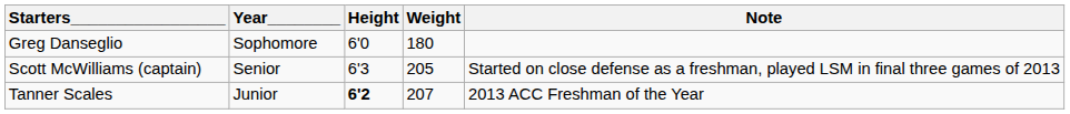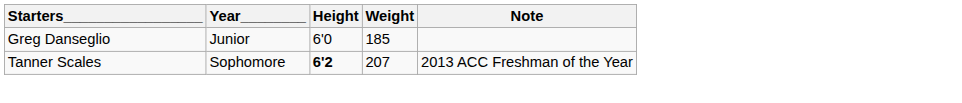 <table class="wikitable">
 <tr>
 <th>Starters_________________</th>
 <th>Year________</th>
 <th>Height</th>
 <th>Weight</th>
 <th>Note</th>
 </tr>
 <tr>
 <td>Greg Danseglio</td>
-<td>Sophomore</td>
+<td>Junior</td>
 <td>6'0</td>
-<td>180</td>
+<td>185</td>
 <td></td>
 </tr>
 <tr>
-<td>Scott McWilliams (captain)</td>
-<td>Senior</td>
-<td>6'3</td>
-<td>205</td>
-<td>Started on close defense as a freshman, played LSM in final three games of 2013</td>
-</tr>
-<tr>
 <td>Tanner Scales</td>
-<td>Junior</td>
+<td>Sophomore</td>
 <td><strong>6'2</strong></td>
 <td>207</td>
 <td>2013 ACC Freshman of the Year</td>
 </tr>
 </table>
